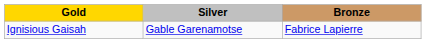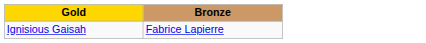 <table class="wikitable" style="text-align:left">
 <tr align="center">
 <td width=200 bgcolor=gold><strong>Gold</strong></td>
-<td width=200 bgcolor=silver><strong>Silver</strong></td>
 <td width=200 bgcolor=CC9966><strong>Bronze</strong></td>
 </tr>
 <tr>
 <td><a href='#'>Ignisious Gaisah</a><br><em></em></td>
-<td><a href='#'>Gable Garenamotse</a><br><em></em></td>
 <td><a href='#'>Fabrice Lapierre</a><br><em></em></td>
 </tr>
 </table>
